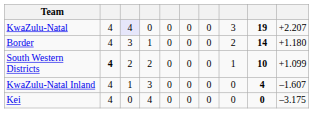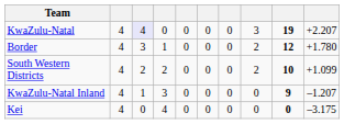 <table class="wikitable" style="text-align:center">
 <tr>
 <th width="150">Team</th>
 <th width="25"></th>
 <th width="25"></th>
 <th width="25"></th>
 <th width="25"></th>
 <th width="25"></th>
 <th width="25"></th>
 <th width="40"></th>
 <th width="40"></th>
 <th width="45"></th>
 </tr>
 <tr>
 <td style="text-align:left"><a href='#'>KwaZulu-Natal</a></td>
 <td>4</td>
 <td style="background: lavender;">4</td>
 <td>0</td>
 <td>0</td>
 <td>0</td>
 <td>0</td>
 <td>3</td>
 <td><strong>19</strong></td>
 <td>+2.207</td>
 </tr>
 <tr>
 <td style="text-align:left"><a href='#'>Border</a></td>
 <td>4</td>
 <td>3</td>
 <td>1</td>
 <td>0</td>
 <td>0</td>
 <td>0</td>
 <td>2</td>
-<td><strong>14</strong></td>
-<td>+1.180</td>
+<td><strong>12</strong></td>
+<td>+1.780</td>
 </tr>
 <tr>
 <td style="text-align:left"><a href='#'>South Western Districts</a></td>
-<td><strong>4</strong></td>
+<td>4</td>
 <td>2</td>
 <td>2</td>
 <td>0</td>
 <td>0</td>
 <td>0</td>
-<td>1</td>
+<td>2</td>
 <td><strong>10</strong></td>
 <td>+1.099</td>
 </tr>
 <tr>
 <td style="text-align:left"><a href='#'>KwaZulu-Natal Inland</a></td>
 <td>4</td>
 <td>1</td>
 <td>3</td>
 <td>0</td>
 <td>0</td>
 <td>0</td>
 <td>0</td>
-<td><strong>4</strong></td>
-<td>–1.607</td>
+<td><strong>9</strong></td>
+<td>–1.207</td>
 </tr>
 <tr>
 <td style="text-align:left"><a href='#'>Kei</a></td>
 <td>4</td>
 <td>0</td>
 <td>4</td>
 <td>0</td>
 <td>0</td>
 <td>0</td>
 <td>0</td>
 <td><strong>0</strong></td>
 <td>–3.175</td>
 </tr>
 </table>
